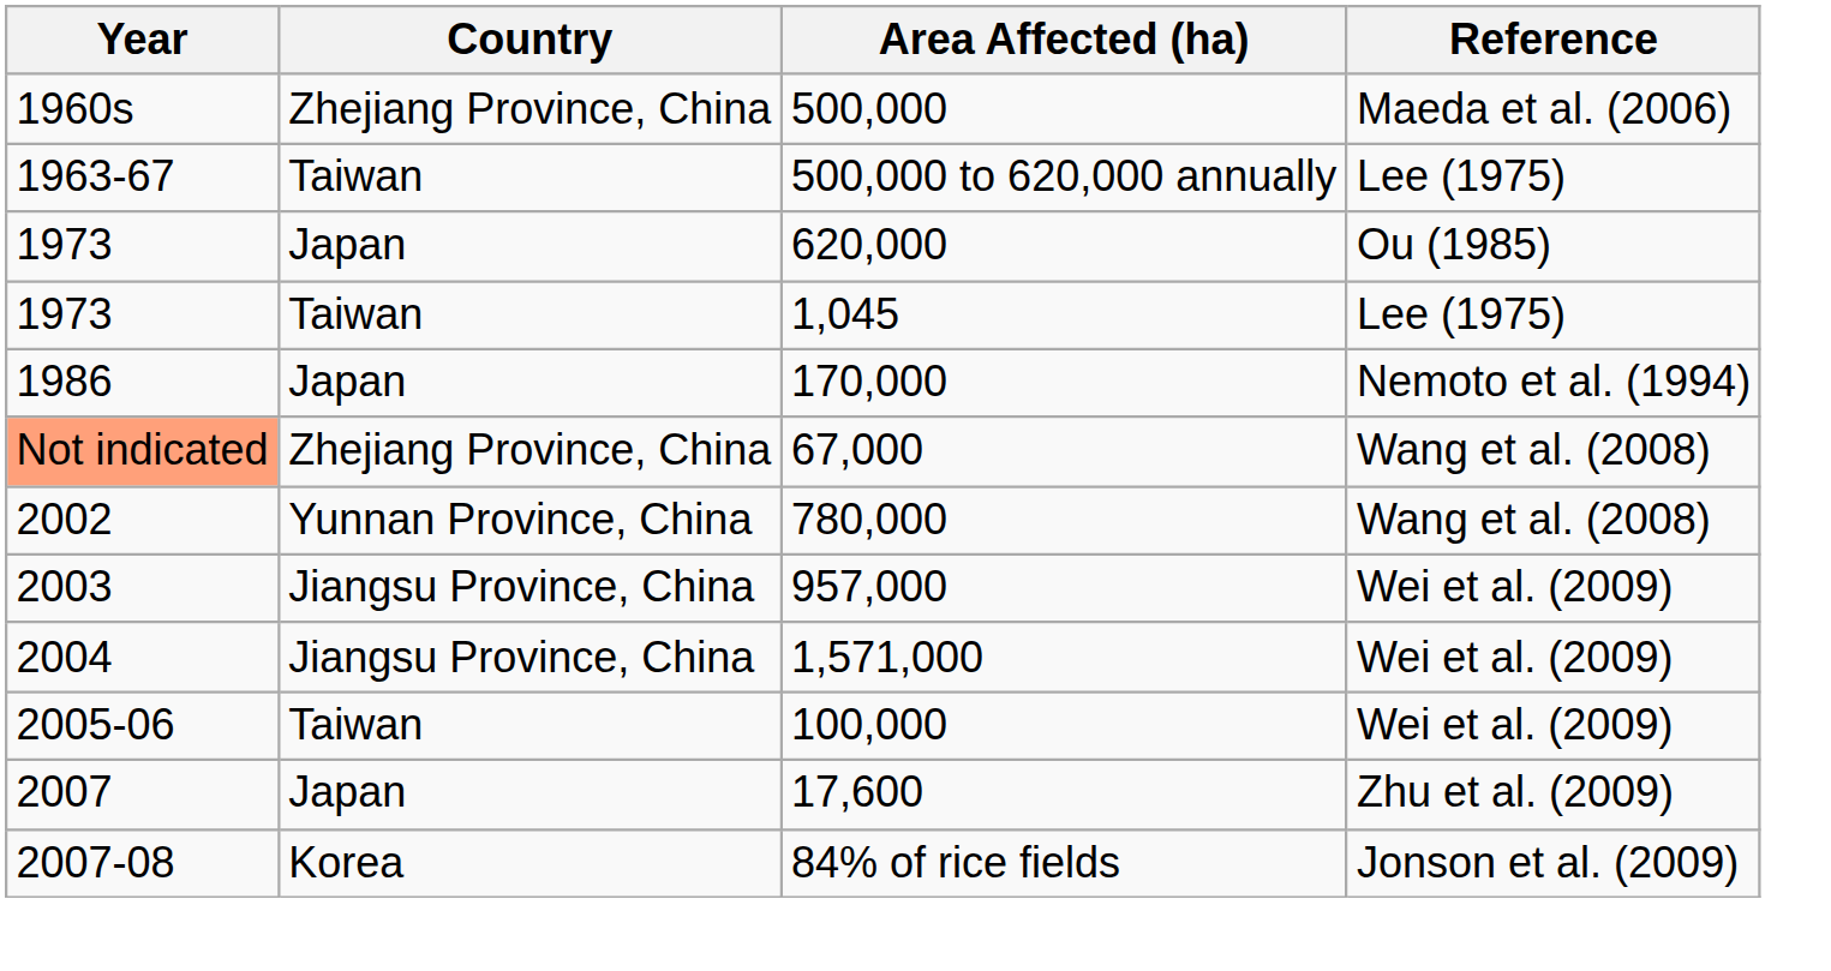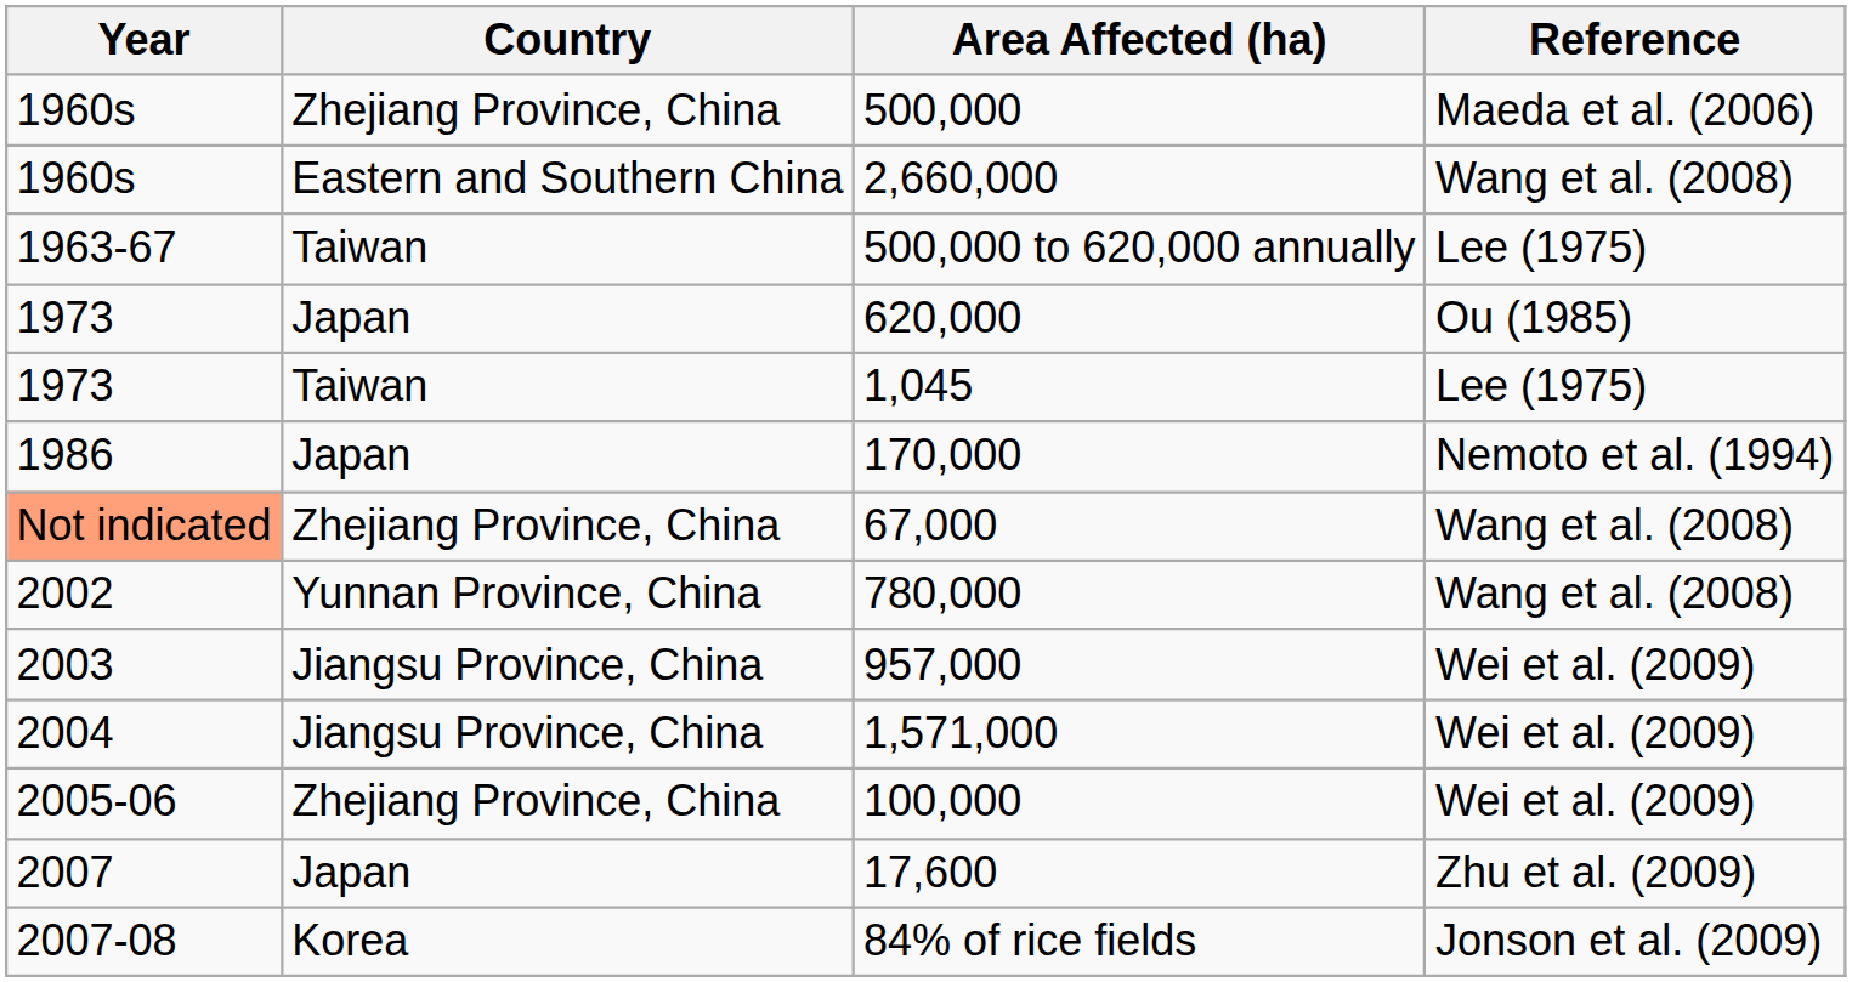 <table class="wikitable">
 <tr>
 <th>Year</th>
 <th>Country</th>
 <th>Area Affected (ha)</th>
 <th>Reference</th>
 </tr>
 <tr>
 <td>1960s</td>
 <td>Zhejiang Province, China</td>
 <td>500,000</td>
 <td>Maeda et al. (2006)</td>
+</tr>
+<tr>
+<td>1960s</td>
+<td>Eastern and Southern China</td>
+<td>2,660,000</td>
+<td>Wang et al. (2008)</td>
 </tr>
 <tr>
 <td>1963-67</td>
 <td>Taiwan</td>
 <td>500,000 to 620,000 annually</td>
 <td>Lee (1975)</td>
 </tr>
 <tr>
 <td>1973</td>
 <td>Japan</td>
 <td>620,000</td>
 <td>Ou (1985)</td>
 </tr>
 <tr>
 <td>1973</td>
 <td>Taiwan</td>
 <td>1,045</td>
 <td>Lee (1975)</td>
 </tr>
 <tr>
 <td>1986</td>
 <td>Japan</td>
 <td>170,000</td>
 <td>Nemoto et al. (1994)</td>
 </tr>
 <tr>
 <td style="background: lightsalmon;">Not indicated</td>
 <td>Zhejiang Province, China</td>
 <td>67,000</td>
 <td>Wang et al. (2008)</td>
 </tr>
 <tr>
 <td>2002</td>
 <td>Yunnan Province, China</td>
 <td>780,000</td>
 <td>Wang et al. (2008)</td>
 </tr>
 <tr>
 <td>2003</td>
 <td>Jiangsu Province, China</td>
 <td>957,000</td>
 <td>Wei et al. (2009)</td>
 </tr>
 <tr>
 <td>2004</td>
 <td>Jiangsu Province, China</td>
 <td>1,571,000</td>
 <td>Wei et al. (2009)</td>
 </tr>
 <tr>
 <td>2005-06</td>
-<td>Taiwan</td>
+<td>Zhejiang Province, China</td>
 <td>100,000</td>
 <td>Wei et al. (2009)</td>
 </tr>
 <tr>
 <td>2007</td>
 <td>Japan</td>
 <td>17,600</td>
 <td>Zhu et al. (2009)</td>
 </tr>
 <tr>
 <td>2007-08</td>
 <td>Korea</td>
 <td>84% of rice fields</td>
 <td>Jonson et al. (2009)</td>
 </tr>
 </table>
